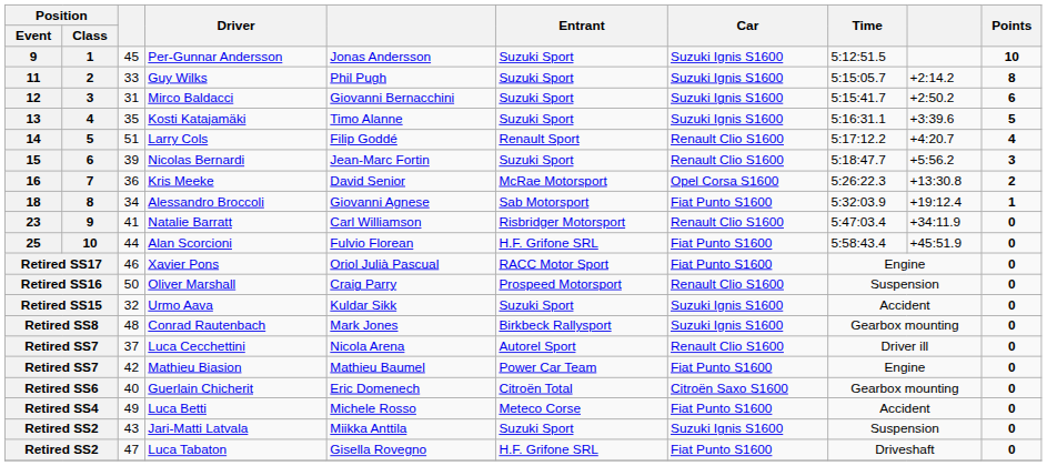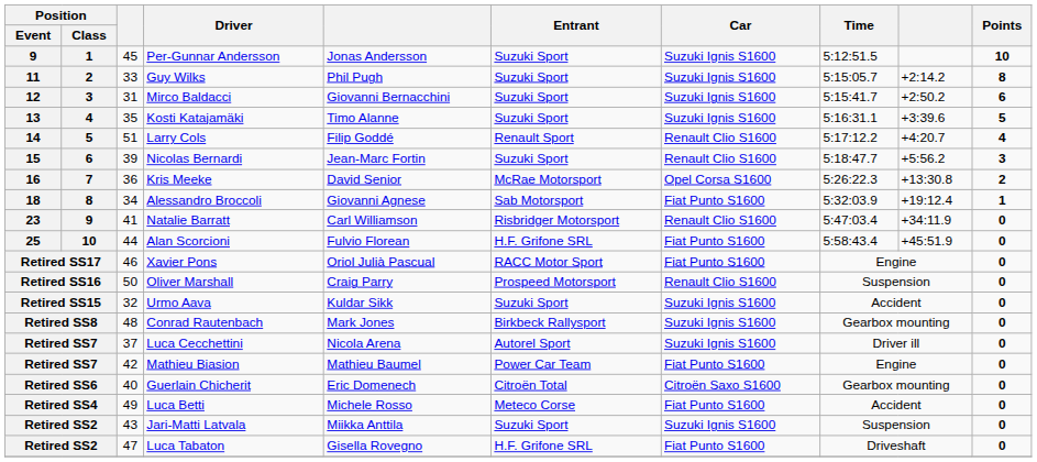 <table class="wikitable" width=85% style="font-size: 85%;">
 <tr>
 <th colspan="2">Position</th>
 <th rowspan="2"></th>
 <th rowspan="2">Driver</th>
 <th rowspan="2"></th>
 <th rowspan="2">Entrant</th>
 <th rowspan="2">Car</th>
 <th rowspan="2">Time</th>
 <th rowspan="2"></th>
 <th rowspan="2">Points</th>
 </tr>
 <tr>
 <th>Event</th>
 <th>Class</th>
 </tr>
 <tr>
 <th>9</th>
 <th>1</th>
 <td align="center">45</td>
 <td> <a href='#'>Per-Gunnar Andersson</a></td>
 <td> <a href='#'>Jonas Andersson</a></td>
 <td> <a href='#'>Suzuki Sport</a></td>
 <td><a href='#'>Suzuki Ignis S1600</a></td>
 <td>5:12:51.5</td>
 <td></td>
 <td align="center"><strong>10</strong></td>
 </tr>
 <tr>
 <th>11</th>
 <th>2</th>
 <td align="center">33</td>
 <td> <a href='#'>Guy Wilks</a></td>
 <td> <a href='#'>Phil Pugh</a></td>
 <td> <a href='#'>Suzuki Sport</a></td>
 <td><a href='#'>Suzuki Ignis S1600</a></td>
 <td>5:15:05.7</td>
 <td>+2:14.2</td>
 <td align="center"><strong>8</strong></td>
 </tr>
 <tr>
 <th>12</th>
 <th>3</th>
 <td align="center">31</td>
 <td> <a href='#'>Mirco Baldacci</a></td>
 <td> <a href='#'>Giovanni Bernacchini</a></td>
 <td> <a href='#'>Suzuki Sport</a></td>
 <td><a href='#'>Suzuki Ignis S1600</a></td>
 <td>5:15:41.7</td>
 <td>+2:50.2</td>
 <td align="center"><strong>6</strong></td>
 </tr>
 <tr>
 <th>13</th>
 <th>4</th>
 <td align="center">35</td>
 <td> <a href='#'>Kosti Katajamäki</a></td>
 <td> <a href='#'>Timo Alanne</a></td>
 <td> <a href='#'>Suzuki Sport</a></td>
 <td><a href='#'>Suzuki Ignis S1600</a></td>
 <td>5:16:31.1</td>
 <td>+3:39.6</td>
 <td align="center"><strong>5</strong></td>
 </tr>
 <tr>
 <th>14</th>
 <th>5</th>
 <td align="center">51</td>
 <td> <a href='#'>Larry Cols</a></td>
 <td> <a href='#'>Filip Goddé</a></td>
 <td> <a href='#'>Renault Sport</a></td>
 <td><a href='#'>Renault Clio S1600</a></td>
 <td>5:17:12.2</td>
 <td>+4:20.7</td>
 <td align="center"><strong>4</strong></td>
 </tr>
 <tr>
 <th>15</th>
 <th>6</th>
 <td align="center">39</td>
 <td> <a href='#'>Nicolas Bernardi</a></td>
 <td> <a href='#'>Jean-Marc Fortin</a></td>
 <td> <a href='#'>Suzuki Sport</a></td>
 <td><a href='#'>Renault Clio S1600</a></td>
 <td>5:18:47.7</td>
 <td>+5:56.2</td>
 <td align="center"><strong>3</strong></td>
 </tr>
 <tr>
 <th>16</th>
 <th>7</th>
 <td align="center">36</td>
 <td> <a href='#'>Kris Meeke</a></td>
 <td> <a href='#'>David Senior</a></td>
 <td> <a href='#'>McRae Motorsport</a></td>
 <td><a href='#'>Opel Corsa S1600</a></td>
 <td>5:26:22.3</td>
 <td>+13:30.8</td>
 <td align="center"><strong>2</strong></td>
 </tr>
 <tr>
 <th>18</th>
 <th>8</th>
 <td align="center">34</td>
 <td> <a href='#'>Alessandro Broccoli</a></td>
 <td> <a href='#'>Giovanni Agnese</a></td>
 <td> <a href='#'>Sab Motorsport</a></td>
 <td><a href='#'>Fiat Punto S1600</a></td>
 <td>5:32:03.9</td>
 <td>+19:12.4</td>
 <td align="center"><strong>1</strong></td>
 </tr>
 <tr>
 <th>23</th>
 <th>9</th>
 <td align="center">41</td>
 <td> <a href='#'>Natalie Barratt</a></td>
 <td> <a href='#'>Carl Williamson</a></td>
 <td> <a href='#'>Risbridger Motorsport</a></td>
 <td><a href='#'>Renault Clio S1600</a></td>
 <td>5:47:03.4</td>
 <td>+34:11.9</td>
 <td align="center"><strong>0</strong></td>
 </tr>
 <tr>
 <th>25</th>
 <th>10</th>
 <td align="center">44</td>
 <td> <a href='#'>Alan Scorcioni</a></td>
 <td> <a href='#'>Fulvio Florean</a></td>
 <td> <a href='#'>H.F. Grifone SRL</a></td>
 <td><a href='#'>Fiat Punto S1600</a></td>
 <td>5:58:43.4</td>
 <td>+45:51.9</td>
 <td align="center"><strong>0</strong></td>
 </tr>
 <tr>
 <th colspan="2">Retired SS17</th>
 <td align="center">46</td>
 <td> <a href='#'>Xavier Pons</a></td>
 <td> <a href='#'>Oriol Julià Pascual</a></td>
 <td> <a href='#'>RACC Motor Sport</a></td>
 <td><a href='#'>Fiat Punto S1600</a></td>
 <td align="center" colspan="2">Engine</td>
 <td align="center"><strong>0</strong></td>
 </tr>
 <tr>
 <th colspan="2">Retired SS16</th>
 <td align="center">50</td>
 <td> <a href='#'>Oliver Marshall</a></td>
 <td> <a href='#'>Craig Parry</a></td>
 <td> <a href='#'>Prospeed Motorsport</a></td>
 <td><a href='#'>Renault Clio S1600</a></td>
 <td align="center" colspan="2">Suspension</td>
 <td align="center"><strong>0</strong></td>
 </tr>
 <tr>
 <th colspan="2">Retired SS15</th>
 <td align="center">32</td>
 <td> <a href='#'>Urmo Aava</a></td>
 <td> <a href='#'>Kuldar Sikk</a></td>
 <td> <a href='#'>Suzuki Sport</a></td>
 <td><a href='#'>Suzuki Ignis S1600</a></td>
 <td align="center" colspan="2">Accident</td>
 <td align="center"><strong>0</strong></td>
 </tr>
 <tr>
 <th colspan="2">Retired SS8</th>
 <td align="center">48</td>
 <td> <a href='#'>Conrad Rautenbach</a></td>
 <td> <a href='#'>Mark Jones</a></td>
 <td> <a href='#'>Birkbeck Rallysport</a></td>
 <td><a href='#'>Suzuki Ignis S1600</a></td>
 <td align="center" colspan="2">Gearbox mounting</td>
 <td align="center"><strong>0</strong></td>
 </tr>
 <tr>
 <th colspan="2">Retired SS7</th>
 <td align="center">37</td>
 <td> <a href='#'>Luca Cecchettini</a></td>
 <td> <a href='#'>Nicola Arena</a></td>
 <td> <a href='#'>Autorel Sport</a></td>
-<td><a href='#'>Renault Clio S1600</a></td>
+<td><a href='#'>Suzuki Ignis S1600</a></td>
 <td align="center" colspan="2">Driver ill</td>
 <td align="center"><strong>0</strong></td>
 </tr>
 <tr>
 <th colspan="2">Retired SS7</th>
 <td align="center">42</td>
 <td> <a href='#'>Mathieu Biasion</a></td>
 <td> <a href='#'>Mathieu Baumel</a></td>
 <td> <a href='#'>Power Car Team</a></td>
 <td><a href='#'>Fiat Punto S1600</a></td>
 <td align="center" colspan="2">Engine</td>
 <td align="center"><strong>0</strong></td>
 </tr>
 <tr>
 <th colspan="2">Retired SS6</th>
 <td align="center">40</td>
 <td> <a href='#'>Guerlain Chicherit</a></td>
 <td> <a href='#'>Eric Domenech</a></td>
 <td> <a href='#'>Citroën Total</a></td>
 <td><a href='#'>Citroën Saxo S1600</a></td>
 <td align="center" colspan="2">Gearbox mounting</td>
 <td align="center"><strong>0</strong></td>
 </tr>
 <tr>
 <th colspan="2">Retired SS4</th>
 <td align="center">49</td>
 <td> <a href='#'>Luca Betti</a></td>
 <td> <a href='#'>Michele Rosso</a></td>
 <td> <a href='#'>Meteco Corse</a></td>
 <td><a href='#'>Fiat Punto S1600</a></td>
 <td align="center" colspan="2">Accident</td>
 <td align="center"><strong>0</strong></td>
 </tr>
 <tr>
 <th colspan="2">Retired SS2</th>
 <td align="center">43</td>
 <td> <a href='#'>Jari-Matti Latvala</a></td>
 <td> <a href='#'>Miikka Anttila</a></td>
 <td> <a href='#'>Suzuki Sport</a></td>
 <td><a href='#'>Suzuki Ignis S1600</a></td>
 <td align="center" colspan="2">Suspension</td>
 <td align="center"><strong>0</strong></td>
 </tr>
 <tr>
 <th colspan="2">Retired SS2</th>
 <td align="center">47</td>
 <td> <a href='#'>Luca Tabaton</a></td>
 <td> <a href='#'>Gisella Rovegno</a></td>
 <td> <a href='#'>H.F. Grifone SRL</a></td>
 <td><a href='#'>Fiat Punto S1600</a></td>
 <td align="center" colspan="2">Driveshaft</td>
 <td align="center"><strong>0</strong></td>
 </tr>
 <tr>
 </tr>
 </table>
